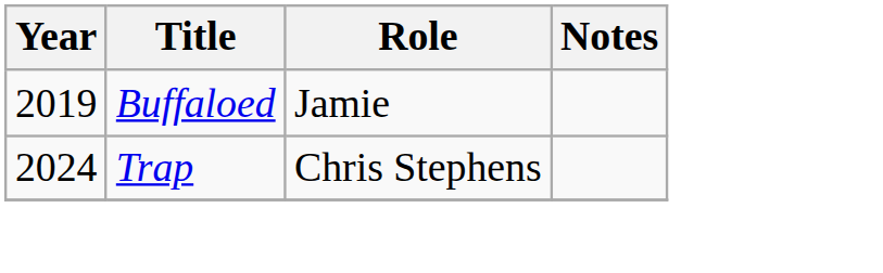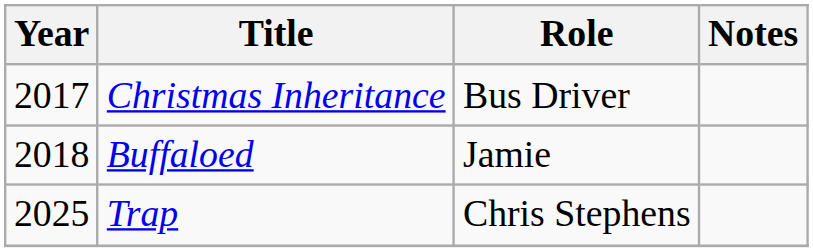 <table class="wikitable sortable">
 <tr>
 <th>Year</th>
 <th>Title</th>
 <th>Role</th>
 <th>Notes</th>
 </tr>
 <tr>
-<td>2019</td>
+<td>2017</td>
+<td><em><a href='#'>Christmas Inheritance</a></em></td>
+<td>Bus Driver</td>
+<td></td>
+</tr>
+<tr>
+<td>2018</td>
 <td><em><a href='#'>Buffaloed</a></em></td>
 <td>Jamie</td>
 <td></td>
 </tr>
 <tr>
-<td>2024</td>
+<td>2025</td>
 <td><em><a href='#'>Trap</a></em></td>
 <td>Chris Stephens</td>
 <td></td>
 </tr>
 <tr>
 </tr>
 </table>
